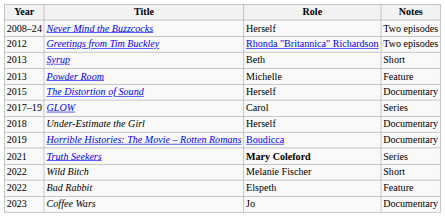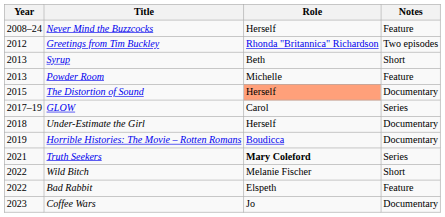 <table class="wikitable sortable">
 <tr>
 <th>Year</th>
 <th>Title</th>
 <th>Role</th>
 <th>Notes</th>
 </tr>
 <tr>
 <td>2008–24</td>
 <td><a href='#'><em>Never Mind the Buzzcocks</em></a></td>
 <td>Herself</td>
-<td>Two episodes</td>
+<td>Feature</td>
 </tr>
 <tr>
 <td>2012</td>
 <td><em><a href='#'>Greetings from Tim Buckley</a></em></td>
 <td><a href='#'>Rhonda "Britannica" Richardson</a></td>
 <td>Two episodes</td>
 </tr>
 <tr>
 <td>2013</td>
 <td><em><a href='#'>Syrup</a></em></td>
 <td>Beth</td>
 <td>Short</td>
 </tr>
 <tr>
 <td>2013</td>
 <td><em><a href='#'>Powder Room</a></em></td>
 <td>Michelle</td>
 <td>Feature</td>
 </tr>
 <tr>
 <td>2015</td>
 <td><em><a href='#'>The Distortion of Sound</a></em></td>
-<td>Herself</td>
+<td style="background: lightsalmon;">Herself</td>
 <td>Documentary</td>
 </tr>
 <tr>
 <td>2017–19</td>
 <td><em><a href='#'>GLOW</a></em></td>
 <td>Carol</td>
 <td>Series</td>
 </tr>
 <tr>
 <td>2018</td>
 <td><em>Under-Estimate the Girl</em></td>
 <td>Herself</td>
 <td>Documentary</td>
 </tr>
 <tr>
 <td>2019</td>
 <td><em><a href='#'>Horrible Histories: The Movie – Rotten Romans</a></em></td>
 <td><a href='#'>Boudicca</a></td>
 <td>Documentary</td>
 </tr>
 <tr>
 <td>2021</td>
 <td><em><a href='#'>Truth Seekers</a></em></td>
 <td><strong>Mary Coleford</strong></td>
 <td>Series</td>
 </tr>
 <tr>
 <td>2022</td>
 <td><em>Wild Bitch</em></td>
 <td>Melanie Fischer</td>
 <td>Short</td>
 </tr>
 <tr>
 <td>2022</td>
 <td><em>Bad Rabbit</em></td>
 <td>Elspeth</td>
 <td>Feature</td>
 </tr>
 <tr>
 <td>2023</td>
 <td><em>Coffee Wars</em></td>
 <td>Jo</td>
 <td>Documentary</td>
 </tr>
 </table>
